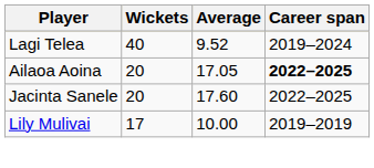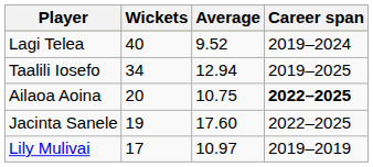 <table class="wikitable">
 <tr bgcolor=#bdb76b>
 <th>Player</th>
 <th>Wickets</th>
 <th>Average</th>
 <th>Career span</th>
 </tr>
 <tr>
 <td>Lagi Telea</td>
 <td>40</td>
 <td>9.52</td>
 <td>2019–2024</td>
 </tr>
 <tr>
+<td>Taalili Iosefo</td>
+<td>34</td>
+<td>12.94</td>
+<td>2019–2025</td>
+</tr>
+<tr>
 <td>Ailaoa Aoina</td>
 <td>20</td>
-<td>17.05</td>
+<td>10.75</td>
 <td><strong>2022–2025</strong></td>
 </tr>
 <tr>
 <td>Jacinta Sanele</td>
-<td>20</td>
+<td>19</td>
 <td>17.60</td>
 <td>2022–2025</td>
 </tr>
 <tr>
 <td><a href='#'>Lily Mulivai</a></td>
 <td>17</td>
-<td>10.00</td>
+<td>10.97</td>
 <td>2019–2019</td>
 </tr>
 </table>
